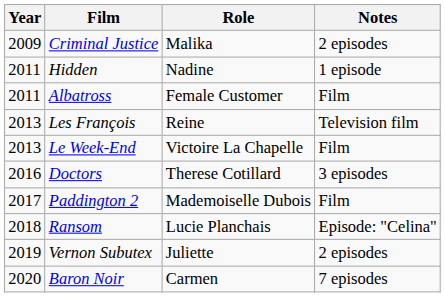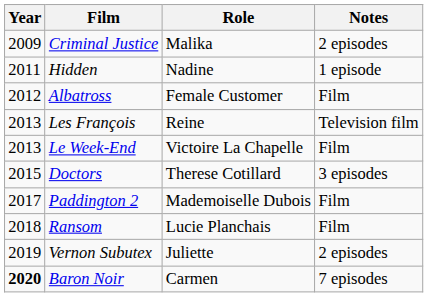 <table class="wikitable">
 <tr>
 <th>Year</th>
 <th>Film</th>
 <th>Role</th>
 <th>Notes</th>
 </tr>
 <tr>
 <td>2009</td>
 <td><em><a href='#'>Criminal Justice</a></em></td>
 <td>Malika</td>
 <td>2 episodes</td>
 </tr>
 <tr>
 <td>2011</td>
 <td><em>Hidden</em></td>
 <td>Nadine</td>
 <td>1 episode</td>
 </tr>
 <tr>
-<td>2011</td>
+<td>2012</td>
 <td><em><a href='#'>Albatross</a></em></td>
 <td>Female Customer</td>
 <td>Film</td>
 </tr>
 <tr>
 <td>2013</td>
 <td><em>Les François</em></td>
 <td>Reine</td>
 <td>Television film</td>
 </tr>
 <tr>
 <td>2013</td>
 <td><em><a href='#'>Le Week-End</a></em></td>
 <td>Victoire La Chapelle</td>
 <td>Film</td>
 </tr>
 <tr>
-<td>2016</td>
+<td>2015</td>
 <td><em><a href='#'>Doctors</a></em></td>
 <td>Therese Cotillard</td>
 <td>3 episodes</td>
 </tr>
 <tr>
 <td>2017</td>
 <td><em><a href='#'>Paddington 2</a></em></td>
 <td>Mademoiselle Dubois</td>
 <td>Film</td>
 </tr>
 <tr>
 <td>2018</td>
 <td><em><a href='#'>Ransom</a></em></td>
 <td>Lucie Planchais</td>
-<td>Episode: "Celina"</td>
+<td>Film</td>
 </tr>
 <tr>
 <td>2019</td>
 <td><em>Vernon Subutex</em></td>
 <td>Juliette</td>
 <td>2 episodes</td>
 </tr>
 <tr>
-<td>2020</td>
+<td><strong>2020</strong></td>
 <td><em><a href='#'>Baron Noir</a></em></td>
 <td>Carmen</td>
 <td>7 episodes</td>
 </tr>
 </table>
